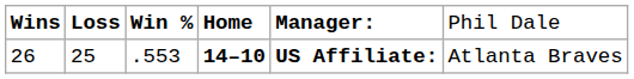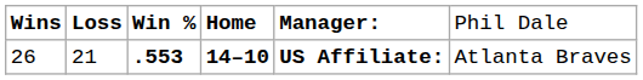 <table class="wikitable">
 <tr bgcolor="#FFFFFF">
 <td><strong>Wins</strong></td>
 <td><strong>Loss</strong></td>
 <td><strong>Win %</strong></td>
 <td><strong>Home</strong></td>
 <td><strong>Manager:</strong></td>
 <td>Phil Dale</td>
 </tr>
 <tr bgcolor="#FFFFFF">
 <td>26</td>
-<td>25</td>
-<td>.553</td>
+<td>21</td>
+<td><strong>.553</strong></td>
 <td><strong>14–10</strong></td>
 <td><strong>US Affiliate:</strong></td>
 <td>Atlanta Braves</td>
 </tr>
 </table>
